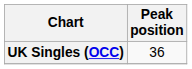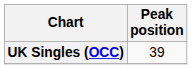 <table class="wikitable plainrowheaders sortable" style="text-align:center;" border="1">
 <tr>
 <th scope="col">Chart</th>
 <th scope="col">Peak<br>position</th>
 </tr>
 <tr>
 <th scope="row">UK Singles (<a href='#'>OCC</a>)</th>
-<td>36</td>
+<td>39</td>
 </tr>
 <tr>
 </tr>
 </table>
